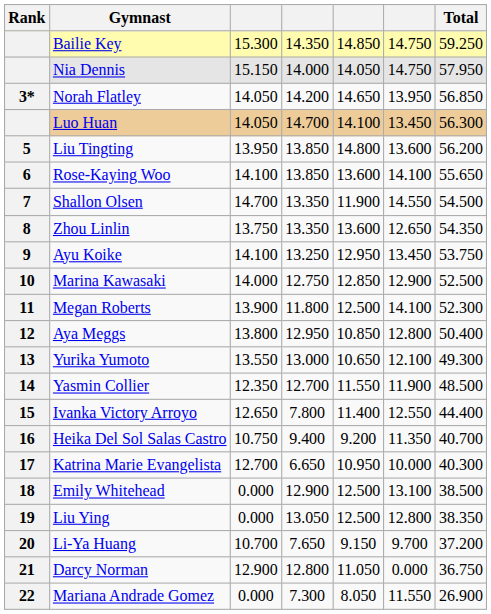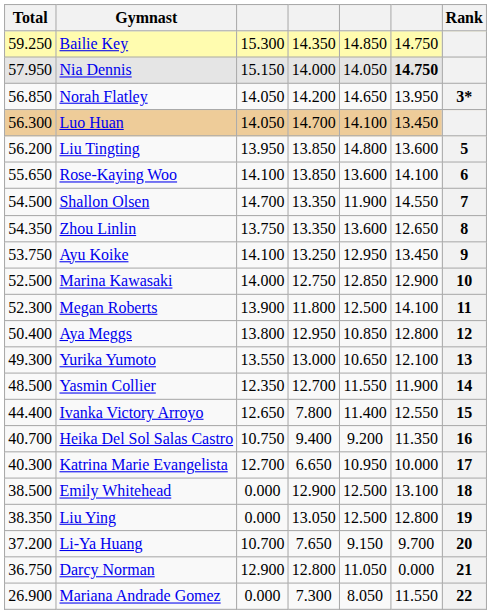 <table class="wikitable sortable" style="text-align:center; font-size:95%">
 <tr>
-<th>Rank</th>
+<th>Total</th>
 <th>Gymnast</th>
 <th></th>
 <th></th>
 <th></th>
 <th></th>
-<th>Total</th>
+<th>Rank</th>
 </tr>
 <tr bgcolor=fffcaf>
-<th scope=row style="text-align:center"></th>
+<td>59.250</td>
 <td align=left><a href='#'>Bailie Key</a><br></td>
 <td>15.300</td>
 <td>14.350</td>
 <td>14.850</td>
 <td>14.750</td>
-<td>59.250</td>
+<th scope=row style="text-align:center"></th>
 </tr>
 <tr bgcolor=e5e5e5>
-<th scope=row style="text-align:center"></th>
+<td>57.950</td>
 <td align=left><a href='#'>Nia Dennis</a><br></td>
 <td>15.150</td>
 <td>14.000</td>
 <td>14.050</td>
-<td>14.750</td>
-<td>57.950</td>
+<td><strong>14.750</strong></td>
+<th scope=row style="text-align:center"></th>
 </tr>
 <tr>
-<th scope=row style="text-align:center">3*</th>
+<td>56.850</td>
 <td align=left><a href='#'>Norah Flatley</a><br></td>
 <td>14.050</td>
 <td>14.200</td>
 <td>14.650</td>
 <td>13.950</td>
-<td>56.850</td>
+<th scope=row style="text-align:center">3*</th>
 </tr>
 <tr bgcolor=eecc99>
-<th scope=row style="text-align:center"></th>
+<td>56.300</td>
 <td align=left><a href='#'>Luo Huan</a><br></td>
 <td>14.050</td>
 <td>14.700</td>
 <td>14.100</td>
 <td>13.450</td>
-<td>56.300</td>
+<th scope=row style="text-align:center"></th>
 </tr>
 <tr>
-<th scope=row style="text-align:center">5</th>
+<td>56.200</td>
 <td align=left><a href='#'>Liu Tingting</a><br></td>
 <td>13.950</td>
 <td>13.850</td>
 <td>14.800</td>
 <td>13.600</td>
-<td>56.200</td>
+<th scope=row style="text-align:center">5</th>
 </tr>
 <tr>
-<th scope=row style="text-align:center">6</th>
+<td>55.650</td>
 <td align=left><a href='#'>Rose-Kaying Woo</a><br></td>
 <td>14.100</td>
 <td>13.850</td>
 <td>13.600</td>
 <td>14.100</td>
-<td>55.650</td>
+<th scope=row style="text-align:center">6</th>
 </tr>
 <tr>
-<th scope=row style="text-align:center">7</th>
+<td>54.500</td>
 <td align=left><a href='#'>Shallon Olsen</a><br></td>
 <td>14.700</td>
 <td>13.350</td>
 <td>11.900</td>
 <td>14.550</td>
-<td>54.500</td>
+<th scope=row style="text-align:center">7</th>
 </tr>
 <tr>
-<th scope=row style="text-align:center">8</th>
+<td>54.350</td>
 <td align=left><a href='#'>Zhou Linlin</a><br></td>
 <td>13.750</td>
 <td>13.350</td>
 <td>13.600</td>
 <td>12.650</td>
-<td>54.350</td>
+<th scope=row style="text-align:center">8</th>
 </tr>
 <tr>
-<th scope=row style="text-align:center">9</th>
+<td>53.750</td>
 <td align=left><a href='#'>Ayu Koike</a><br></td>
 <td>14.100</td>
 <td>13.250</td>
 <td>12.950</td>
 <td>13.450</td>
-<td>53.750</td>
+<th scope=row style="text-align:center">9</th>
 </tr>
 <tr>
-<th scope=row style="text-align:center">10</th>
+<td>52.500</td>
 <td align=left><a href='#'>Marina Kawasaki</a><br></td>
 <td>14.000</td>
 <td>12.750</td>
 <td>12.850</td>
 <td>12.900</td>
-<td>52.500</td>
+<th scope=row style="text-align:center">10</th>
 </tr>
 <tr>
-<th scope=row style="text-align:center">11</th>
+<td>52.300</td>
 <td align=left><a href='#'>Megan Roberts</a><br></td>
 <td>13.900</td>
 <td>11.800</td>
 <td>12.500</td>
 <td>14.100</td>
-<td>52.300</td>
+<th scope=row style="text-align:center">11</th>
 </tr>
 <tr>
-<th scope=row style="text-align:center">12</th>
+<td>50.400</td>
 <td align=left><a href='#'>Aya Meggs</a><br></td>
 <td>13.800</td>
 <td>12.950</td>
 <td>10.850</td>
 <td>12.800</td>
-<td>50.400</td>
+<th scope=row style="text-align:center">12</th>
 </tr>
 <tr>
-<th scope=row style="text-align:center">13</th>
+<td>49.300</td>
 <td align=left><a href='#'>Yurika Yumoto</a><br></td>
 <td>13.550</td>
 <td>13.000</td>
 <td>10.650</td>
 <td>12.100</td>
-<td>49.300</td>
+<th scope=row style="text-align:center">13</th>
 </tr>
 <tr>
-<th scope=row style="text-align:center">14</th>
+<td>48.500</td>
 <td align=left><a href='#'>Yasmin Collier</a><br></td>
 <td>12.350</td>
 <td>12.700</td>
 <td>11.550</td>
 <td>11.900</td>
-<td>48.500</td>
+<th scope=row style="text-align:center">14</th>
 </tr>
 <tr>
-<th scope=row style="text-align:center">15</th>
+<td>44.400</td>
 <td align=left><a href='#'>Ivanka Victory Arroyo</a><br></td>
 <td>12.650</td>
 <td>7.800</td>
 <td>11.400</td>
 <td>12.550</td>
-<td>44.400</td>
+<th scope=row style="text-align:center">15</th>
 </tr>
 <tr>
-<th scope=row style="text-align:center">16</th>
+<td>40.700</td>
 <td align=left><a href='#'>Heika Del Sol Salas Castro</a><br></td>
 <td>10.750</td>
 <td>9.400</td>
 <td>9.200</td>
 <td>11.350</td>
-<td>40.700</td>
+<th scope=row style="text-align:center">16</th>
 </tr>
 <tr>
-<th scope=row style="text-align:center">17</th>
+<td>40.300</td>
 <td align=left><a href='#'>Katrina Marie Evangelista</a><br></td>
 <td>12.700</td>
 <td>6.650</td>
 <td>10.950</td>
 <td>10.000</td>
-<td>40.300</td>
+<th scope=row style="text-align:center">17</th>
 </tr>
 <tr>
-<th scope=row style="text-align:center">18</th>
+<td>38.500</td>
 <td align=left><a href='#'>Emily Whitehead</a><br></td>
 <td>0.000</td>
 <td>12.900</td>
 <td>12.500</td>
 <td>13.100</td>
-<td>38.500</td>
+<th scope=row style="text-align:center">18</th>
 </tr>
 <tr>
-<th scope=row style="text-align:center">19</th>
+<td>38.350</td>
 <td align=left><a href='#'>Liu Ying</a><br></td>
 <td>0.000</td>
 <td>13.050</td>
 <td>12.500</td>
 <td>12.800</td>
-<td>38.350</td>
+<th scope=row style="text-align:center">19</th>
 </tr>
 <tr>
-<th scope=row style="text-align:center">20</th>
+<td>37.200</td>
 <td align=left><a href='#'>Li-Ya Huang</a><br></td>
 <td>10.700</td>
 <td>7.650</td>
 <td>9.150</td>
 <td>9.700</td>
-<td>37.200</td>
+<th scope=row style="text-align:center">20</th>
 </tr>
 <tr>
-<th scope=row style="text-align:center">21</th>
+<td>36.750</td>
 <td align=left><a href='#'>Darcy Norman</a><br></td>
 <td>12.900</td>
 <td>12.800</td>
 <td>11.050</td>
 <td>0.000</td>
-<td>36.750</td>
+<th scope=row style="text-align:center">21</th>
 </tr>
 <tr>
-<th scope=row style="text-align:center">22</th>
+<td>26.900</td>
 <td align=left><a href='#'>Mariana Andrade Gomez</a><br></td>
 <td>0.000</td>
 <td>7.300</td>
 <td>8.050</td>
 <td>11.550</td>
-<td>26.900</td>
+<th scope=row style="text-align:center">22</th>
 </tr>
 </table>
